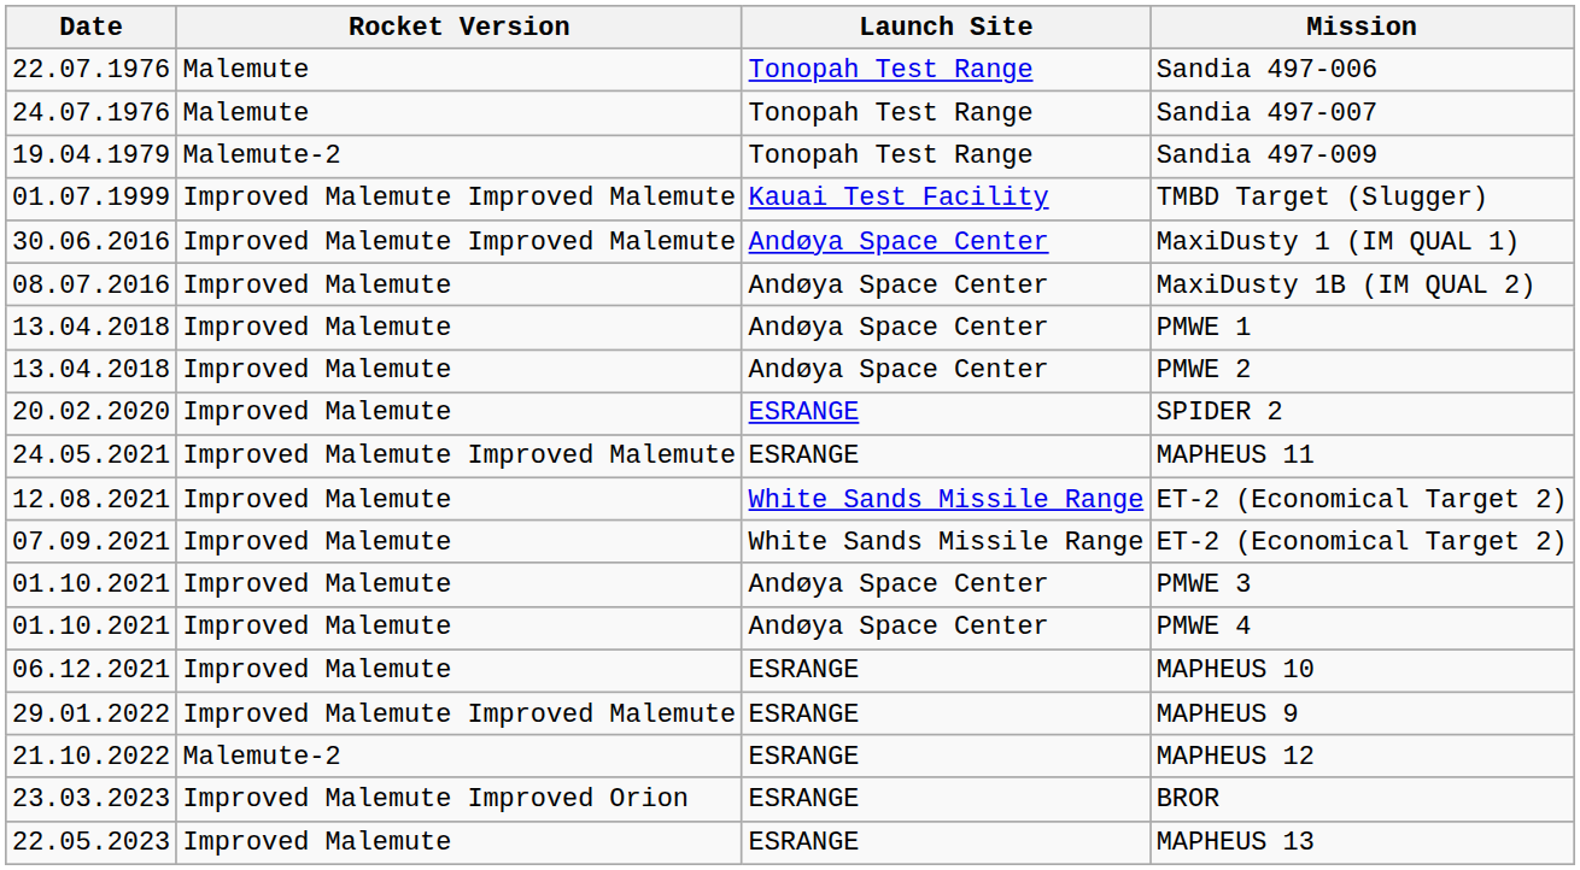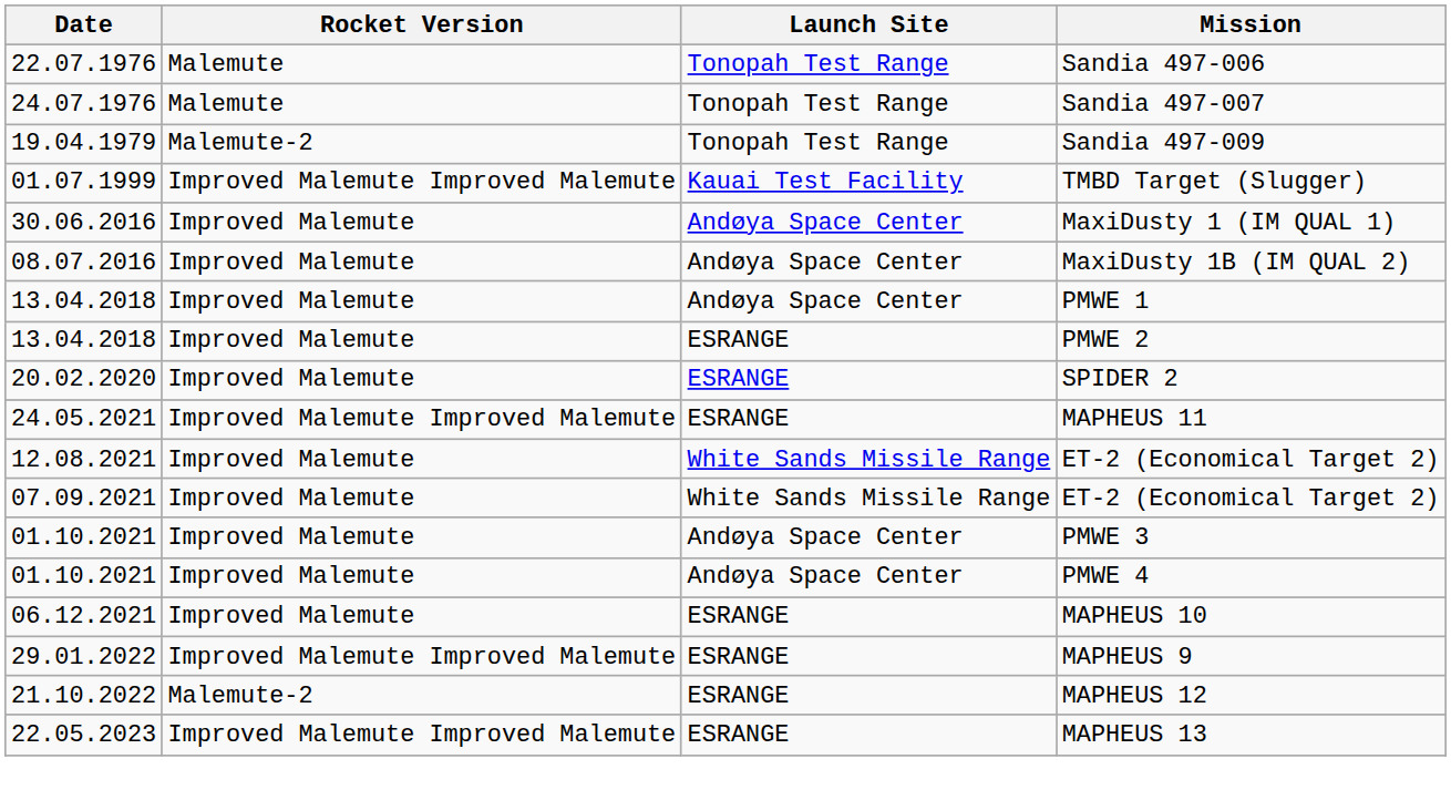 <table class="wikitable sortable">
 <tr>
 <th>Date</th>
 <th>Rocket Version</th>
 <th>Launch Site</th>
 <th>Mission</th>
 </tr>
 <tr>
 <td>22.07.1976</td>
 <td>Malemute</td>
 <td><a href='#'>Tonopah Test Range</a></td>
 <td>Sandia 497-006</td>
 </tr>
 <tr>
 <td>24.07.1976</td>
 <td>Malemute</td>
 <td>Tonopah Test Range</td>
 <td>Sandia 497-007</td>
 </tr>
 <tr>
 <td>19.04.1979</td>
 <td>Malemute-2</td>
 <td>Tonopah Test Range</td>
 <td>Sandia 497-009</td>
 </tr>
 <tr>
 <td>01.07.1999</td>
 <td>Improved Malemute Improved Malemute</td>
 <td><a href='#'>Kauai Test Facility</a></td>
 <td>TMBD Target (Slugger)</td>
 </tr>
 <tr>
 <td>30.06.2016</td>
-<td>Improved Malemute Improved Malemute</td>
+<td>Improved Malemute</td>
 <td><a href='#'>Andøya Space Center</a></td>
 <td>MaxiDusty 1 (IM QUAL 1)</td>
 </tr>
 <tr>
 <td>08.07.2016</td>
 <td>Improved Malemute</td>
 <td>Andøya Space Center</td>
 <td>MaxiDusty 1B (IM QUAL 2)</td>
 </tr>
 <tr>
 <td>13.04.2018</td>
 <td>Improved Malemute</td>
 <td>Andøya Space Center</td>
 <td>PMWE 1</td>
 </tr>
 <tr>
 <td>13.04.2018</td>
 <td>Improved Malemute</td>
-<td>Andøya Space Center</td>
+<td>ESRANGE</td>
 <td>PMWE 2</td>
 </tr>
 <tr>
 <td>20.02.2020</td>
 <td>Improved Malemute</td>
 <td><a href='#'>ESRANGE</a></td>
 <td>SPIDER 2</td>
 </tr>
 <tr>
 <td>24.05.2021</td>
 <td>Improved Malemute Improved Malemute</td>
 <td>ESRANGE</td>
 <td>MAPHEUS 11</td>
 </tr>
 <tr>
 <td>12.08.2021</td>
 <td>Improved Malemute</td>
 <td><a href='#'>White Sands Missile Range</a></td>
 <td>ET-2 (Economical Target 2)</td>
 </tr>
 <tr>
 <td>07.09.2021</td>
 <td>Improved Malemute</td>
 <td>White Sands Missile Range</td>
 <td>ET-2 (Economical Target 2)</td>
 </tr>
 <tr>
 <td>01.10.2021</td>
 <td>Improved Malemute</td>
 <td>Andøya Space Center</td>
 <td>PMWE 3</td>
 </tr>
 <tr>
 <td>01.10.2021</td>
 <td>Improved Malemute</td>
 <td>Andøya Space Center</td>
 <td>PMWE 4</td>
 </tr>
 <tr>
 <td>06.12.2021</td>
 <td>Improved Malemute</td>
 <td>ESRANGE</td>
 <td>MAPHEUS 10</td>
 </tr>
 <tr>
 <td>29.01.2022</td>
 <td>Improved Malemute Improved Malemute</td>
 <td>ESRANGE</td>
 <td>MAPHEUS 9</td>
 </tr>
 <tr>
 <td>21.10.2022</td>
 <td>Malemute-2</td>
 <td>ESRANGE</td>
 <td>MAPHEUS 12</td>
 </tr>
 <tr>
-<td>23.03.2023</td>
-<td>Improved Malemute Improved Orion</td>
-<td>ESRANGE</td>
-<td>BROR</td>
-</tr>
-<tr>
 <td>22.05.2023</td>
-<td>Improved Malemute</td>
+<td>Improved Malemute Improved Malemute</td>
 <td>ESRANGE</td>
 <td>MAPHEUS 13</td>
 </tr>
 </table>
